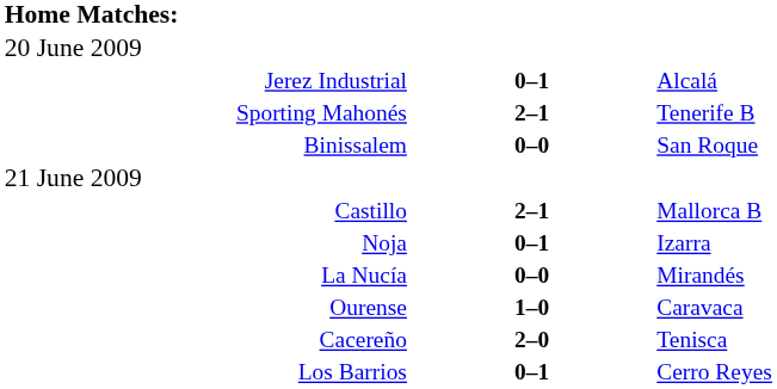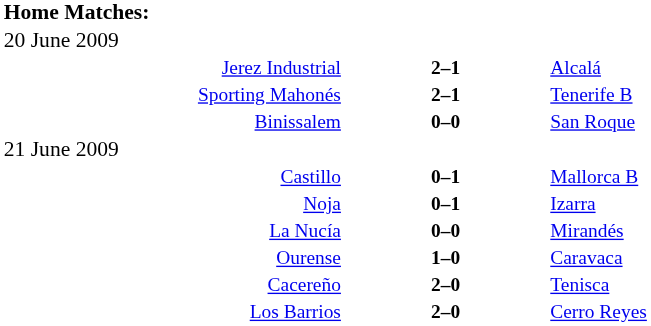 <table width=100% cellspacing=1>
 <tr>
 <th width=20%></th>
 <th width=12%></th>
 <th width=20%></th>
 <th></th>
 </tr>
 <tr>
 <td><strong>Home Matches:</strong></td>
 </tr>
 <tr>
 <td>20 June 2009</td>
 </tr>
 <tr style=font-size:90%>
 <td align=right><a href='#'>Jerez Industrial</a></td>
-<td align=center><strong>0–1</strong></td>
+<td align=center><strong>2–1</strong></td>
 <td><a href='#'>Alcalá</a></td>
 </tr>
 <tr style=font-size:90%>
 <td align=right><a href='#'>Sporting Mahonés</a></td>
 <td align=center><strong>2–1</strong></td>
 <td><a href='#'>Tenerife B</a></td>
 </tr>
 <tr style=font-size:90%>
 <td align=right><a href='#'>Binissalem</a></td>
 <td align=center><strong>0–0</strong></td>
 <td><a href='#'>San Roque</a></td>
 </tr>
 <tr>
 <td>21 June 2009</td>
 </tr>
 <tr style=font-size:90%>
 <td align=right><a href='#'>Castillo</a></td>
-<td align=center><strong>2–1</strong></td>
+<td align=center><strong>0–1</strong></td>
 <td><a href='#'>Mallorca B</a></td>
 </tr>
 <tr style=font-size:90%>
 <td align=right><a href='#'>Noja</a></td>
 <td align=center><strong>0–1</strong></td>
 <td><a href='#'>Izarra</a></td>
 </tr>
 <tr style=font-size:90%>
 <td align=right><a href='#'>La Nucía</a></td>
 <td align=center><strong>0–0</strong></td>
 <td><a href='#'>Mirandés</a></td>
 </tr>
 <tr style=font-size:90%>
 <td align=right><a href='#'>Ourense</a></td>
 <td align=center><strong>1–0</strong></td>
 <td><a href='#'>Caravaca</a></td>
 </tr>
 <tr style=font-size:90%>
 <td align=right><a href='#'>Cacereño</a></td>
 <td align=center><strong>2–0</strong></td>
 <td><a href='#'>Tenisca</a></td>
 </tr>
 <tr style=font-size:90%>
 <td align=right><a href='#'>Los Barrios</a></td>
-<td align=center><strong>0–1</strong></td>
+<td align=center><strong>2–0</strong></td>
 <td><a href='#'>Cerro Reyes</a></td>
 </tr>
 </table>
